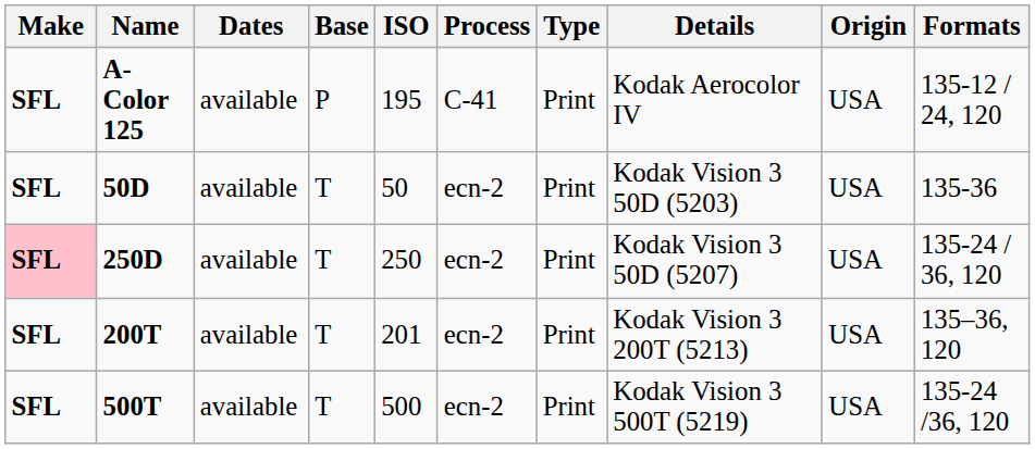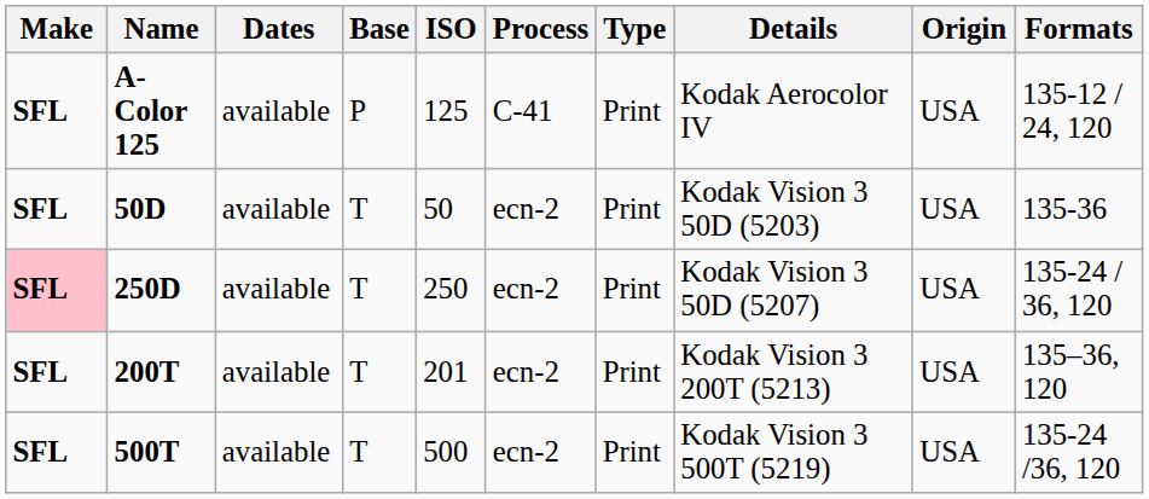 <table class="wikitable">
 <tr>
 <th scope="col" style="width: 100px;">Make</th>
 <th scope="col" style="width: 120px;">Name</th>
 <th scope="col" style="width: 80px;">Dates</th>
 <th scope="col" style="width: 30px;">Base</th>
 <th scope="col" style="width: 45px;">ISO</th>
 <th scope="col" style="width: 40px;">Process</th>
 <th scope="col" style="width: 40px;">Type</th>
 <th scope="col" style="width: 500px;">Details</th>
 <th scope="col" style="width: 60px;">Origin</th>
 <th scope="col" style="width: 80px;">Formats</th>
 </tr>
 <tr>
 <td><strong>SFL</strong></td>
 <td><strong>A-Color 125</strong></td>
 <td>available</td>
 <td>P</td>
-<td>195</td>
+<td>125</td>
 <td>C-41</td>
 <td>Print</td>
 <td>Kodak Aerocolor IV</td>
 <td>USA</td>
 <td>135-12 / 24, 120</td>
 </tr>
 <tr>
 <td><strong>SFL</strong></td>
 <td><strong>50D</strong></td>
 <td>available</td>
 <td>T</td>
 <td>50</td>
 <td>ecn-2</td>
 <td>Print</td>
 <td>Kodak Vision 3 50D (5203)</td>
 <td>USA</td>
 <td>135-36</td>
 </tr>
 <tr>
 <td style="background: pink;"><strong>SFL</strong></td>
 <td><strong>250D</strong></td>
 <td>available</td>
 <td>T</td>
 <td>250</td>
 <td>ecn-2</td>
 <td>Print</td>
 <td>Kodak Vision 3 50D  (5207)</td>
 <td>USA</td>
 <td>135-24 / 36, 120</td>
 </tr>
 <tr>
 <td><strong>SFL</strong></td>
 <td><strong>200T</strong></td>
 <td>available</td>
 <td>T</td>
 <td>201</td>
 <td>ecn-2</td>
 <td>Print</td>
 <td>Kodak Vision 3 200T (5213)</td>
 <td>USA</td>
 <td>135–36, 120</td>
 </tr>
 <tr>
 <td><strong>SFL</strong></td>
 <td><strong>500T</strong></td>
 <td>available</td>
 <td>T</td>
 <td>500</td>
 <td>ecn-2</td>
 <td>Print</td>
 <td>Kodak Vision 3 500T (5219)</td>
 <td>USA</td>
 <td>135-24 /36, 120</td>
 </tr>
 </table>
